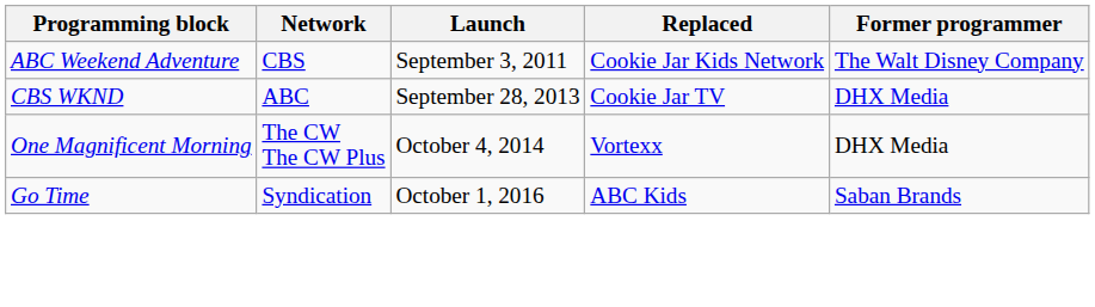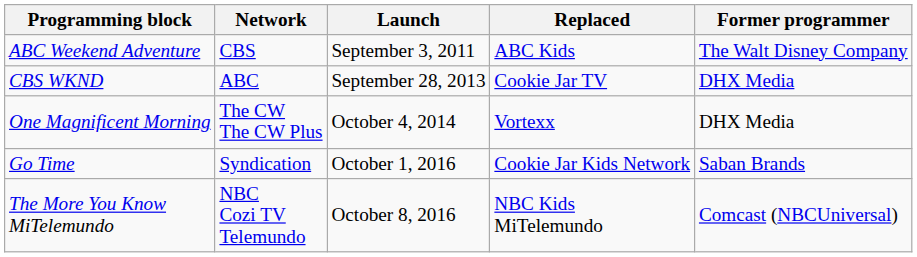 <table class="wikitable sortable">
 <tr>
 <th>Programming block</th>
 <th>Network</th>
 <th>Launch</th>
 <th>Replaced</th>
 <th>Former programmer</th>
 </tr>
 <tr>
 <td><em><a href='#'>ABC Weekend Adventure</a></em></td>
 <td><a href='#'>CBS</a></td>
 <td>September 3, 2011</td>
-<td><a href='#'>Cookie Jar Kids Network</a></td>
+<td><a href='#'>ABC Kids</a></td>
 <td><a href='#'>The Walt Disney Company</a></td>
 </tr>
 <tr>
 <td><em><a href='#'>CBS WKND</a></em></td>
 <td><a href='#'>ABC</a></td>
 <td>September 28, 2013</td>
 <td><a href='#'>Cookie Jar TV</a></td>
 <td><a href='#'>DHX Media</a></td>
 </tr>
 <tr>
 <td><em><a href='#'>One Magnificent Morning</a></em></td>
 <td><a href='#'>The CW</a><br><a href='#'>The CW Plus</a></td>
 <td>October 4, 2014</td>
 <td><a href='#'>Vortexx</a></td>
 <td>DHX Media</td>
 </tr>
 <tr>
 <td><em><a href='#'>Go Time</a></em></td>
 <td><a href='#'>Syndication</a></td>
 <td>October 1, 2016</td>
-<td><a href='#'>ABC Kids</a></td>
+<td><a href='#'>Cookie Jar Kids Network</a></td>
 <td><a href='#'>Saban Brands</a></td>
 </tr>
+<tr>
+<td><em><a href='#'>The More You Know</a></em><br><em>MiTelemundo</em></td>
+<td><a href='#'>NBC</a><br><a href='#'>Cozi TV</a><br><a href='#'>Telemundo</a></td>
+<td>October 8, 2016</td>
+<td><a href='#'>NBC Kids</a><br>MiTelemundo</td>
+<td><a href='#'>Comcast</a> (<a href='#'>NBCUniversal</a>)</td>
+</tr>
 </table>
